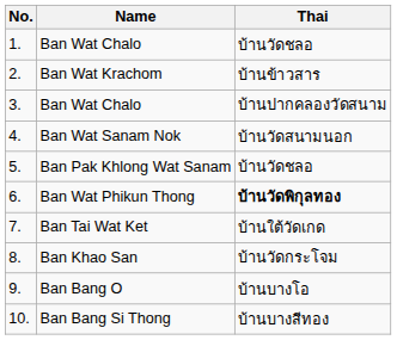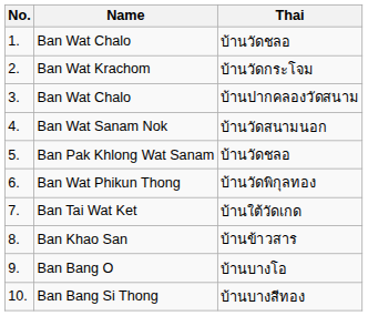 <table class="wikitable sortable">
 <tr>
 <th>No.</th>
 <th>Name</th>
 <th>Thai</th>
 </tr>
 <tr>
 <td>1.</td>
 <td>Ban Wat Chalo</td>
 <td>บ้านวัดชลอ</td>
 </tr>
 <tr>
 <td>2.</td>
 <td>Ban Wat Krachom</td>
-<td>บ้านข้าวสาร</td>
+<td>บ้านวัดกระโจม</td>
 </tr>
 <tr>
 <td>3.</td>
 <td>Ban Wat Chalo</td>
 <td>บ้านปากคลองวัดสนาม</td>
 </tr>
 <tr>
 <td>4.</td>
 <td>Ban Wat Sanam Nok</td>
 <td>บ้านวัดสนามนอก</td>
 </tr>
 <tr>
 <td>5.</td>
 <td>Ban Pak Khlong Wat Sanam</td>
 <td>บ้านวัดชลอ</td>
 </tr>
 <tr>
 <td>6.</td>
 <td>Ban Wat Phikun Thong</td>
-<td><strong>บ้านวัดพิกุลทอง</strong></td>
+<td>บ้านวัดพิกุลทอง</td>
 </tr>
 <tr>
 <td>7.</td>
 <td>Ban Tai Wat Ket</td>
 <td>บ้านใต้วัดเกด</td>
 </tr>
 <tr>
 <td>8.</td>
 <td>Ban Khao San</td>
-<td>บ้านวัดกระโจม</td>
+<td>บ้านข้าวสาร</td>
 </tr>
 <tr>
 <td>9.</td>
 <td>Ban Bang O</td>
 <td>บ้านบางโอ</td>
 </tr>
 <tr>
 <td>10.</td>
 <td>Ban Bang Si Thong</td>
 <td>บ้านบางสีทอง</td>
 </tr>
 </table>
